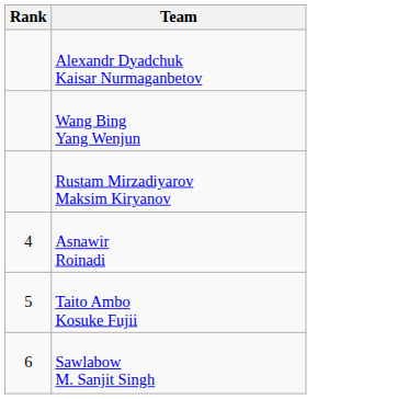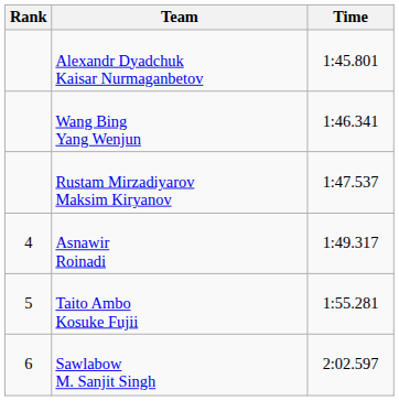 <table class=wikitable style="text-align:center">
 <tr>
 <th width=40>Rank</th>
 <th width=250>Team</th>
+<th width=80>Time</th>
 </tr>
 <tr>
 <td></td>
 <td align=left><br><a href='#'>Alexandr Dyadchuk</a><br><a href='#'>Kaisar Nurmaganbetov</a></td>
+<td>1:45.801</td>
 </tr>
 <tr>
 <td></td>
 <td align=left><br><a href='#'>Wang Bing</a><br><a href='#'>Yang Wenjun</a></td>
+<td>1:46.341</td>
 </tr>
 <tr>
 <td></td>
 <td align=left><br><a href='#'>Rustam Mirzadiyarov</a><br><a href='#'>Maksim Kiryanov</a></td>
+<td>1:47.537</td>
 </tr>
 <tr>
 <td>4</td>
 <td align=left><br><a href='#'>Asnawir</a><br><a href='#'>Roinadi</a></td>
+<td>1:49.317</td>
 </tr>
 <tr>
 <td>5</td>
 <td align=left><br><a href='#'>Taito Ambo</a><br><a href='#'>Kosuke Fujii</a></td>
+<td>1:55.281</td>
 </tr>
 <tr>
 <td>6</td>
 <td align=left><br><a href='#'>Sawlabow</a><br><a href='#'>M. Sanjit Singh</a></td>
+<td>2:02.597</td>
 </tr>
 </table>
